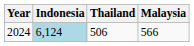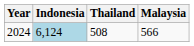 <table class="wikitable">
 <tr>
 <th>Year</th>
 <th>Indonesia</th>
 <th>Thailand</th>
 <th>Malaysia</th>
 </tr>
 <tr>
 <td>2024</td>
 <td style="background: lightblue;">6,124</td>
-<td>506</td>
+<td>508</td>
 <td>566</td>
 </tr>
 </table>
